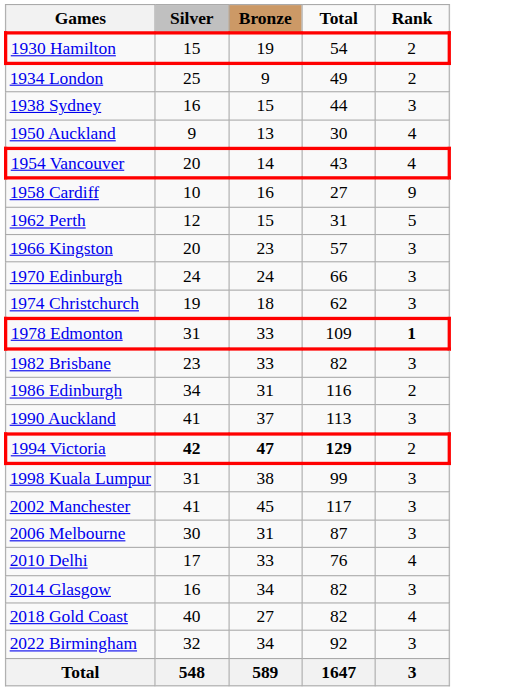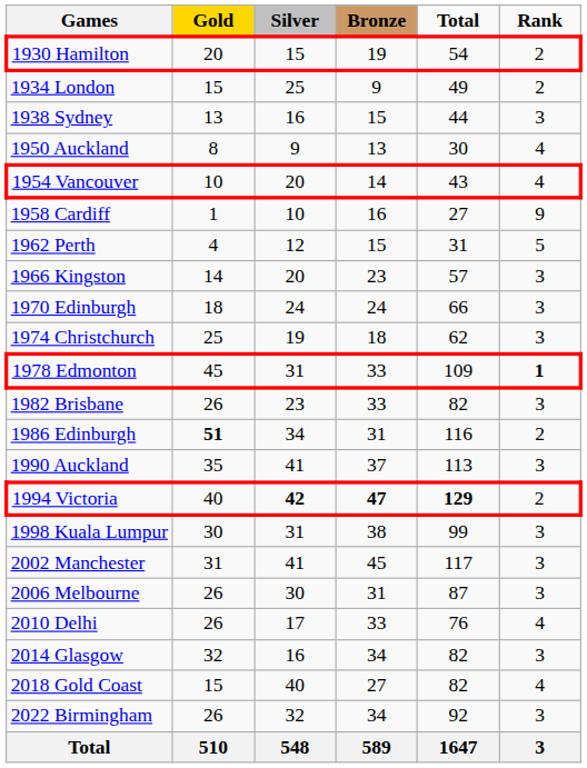 <table class="wikitable" style="text-align:center">
 <tr>
 <th>Games</th>
+<td width=60 bgcolor=gold><strong>Gold</strong></td>
 <td width=60 bgcolor=silver><strong>Silver</strong></td>
 <td width=60 bgcolor=cc9966><strong>Bronze</strong></td>
 <td width=60><strong>Total</strong></td>
 <td width=60><strong>Rank</strong></td>
 </tr>
 <tr style="border: 3px solid red">
 <td align=left> <a href='#'>1930 Hamilton</a></td>
+<td>20</td>
 <td>15</td>
 <td>19</td>
 <td>54</td>
 <td>2</td>
 </tr>
 <tr>
 <td align=left> <a href='#'>1934 London</a></td>
+<td>15</td>
 <td>25</td>
 <td>9</td>
 <td>49</td>
 <td>2</td>
 </tr>
 <tr>
 <td align=left> <a href='#'>1938 Sydney</a></td>
+<td>13</td>
 <td>16</td>
 <td>15</td>
 <td>44</td>
 <td>3</td>
 </tr>
 <tr>
 <td align=left> <a href='#'>1950 Auckland</a></td>
+<td>8</td>
 <td>9</td>
 <td>13</td>
 <td>30</td>
 <td>4</td>
 </tr>
 <tr style="border: 3px solid red">
 <td align=left> <a href='#'>1954 Vancouver</a></td>
+<td>10</td>
 <td>20</td>
 <td>14</td>
 <td>43</td>
 <td>4</td>
 </tr>
 <tr>
 <td align=left> <a href='#'>1958 Cardiff</a></td>
+<td>1</td>
 <td>10</td>
 <td>16</td>
 <td>27</td>
 <td>9</td>
 </tr>
 <tr>
 <td align=left> <a href='#'>1962 Perth</a></td>
+<td>4</td>
 <td>12</td>
 <td>15</td>
 <td>31</td>
 <td>5</td>
 </tr>
 <tr>
 <td align=left> <a href='#'>1966 Kingston</a></td>
+<td>14</td>
 <td>20</td>
 <td>23</td>
 <td>57</td>
 <td>3</td>
 </tr>
 <tr>
 <td align=left> <a href='#'>1970 Edinburgh</a></td>
+<td>18</td>
 <td>24</td>
 <td>24</td>
 <td>66</td>
 <td>3</td>
 </tr>
 <tr>
 <td align=left> <a href='#'>1974 Christchurch</a></td>
+<td>25</td>
 <td>19</td>
 <td>18</td>
 <td>62</td>
 <td>3</td>
 </tr>
 <tr style="border: 3px solid red">
 <td align=left> <a href='#'>1978 Edmonton</a></td>
+<td>45</td>
 <td>31</td>
 <td>33</td>
 <td>109</td>
 <td><strong>1</strong></td>
 </tr>
 <tr>
 <td align=left> <a href='#'>1982 Brisbane</a></td>
+<td>26</td>
 <td>23</td>
 <td>33</td>
 <td>82</td>
 <td>3</td>
 </tr>
 <tr>
 <td align=left> <a href='#'>1986 Edinburgh</a></td>
+<td><strong>51</strong></td>
 <td>34</td>
 <td>31</td>
 <td>116</td>
 <td>2</td>
 </tr>
 <tr>
 <td align=left> <a href='#'>1990 Auckland</a></td>
+<td>35</td>
 <td>41</td>
 <td>37</td>
 <td>113</td>
 <td>3</td>
 </tr>
 <tr style="border: 3px solid red">
 <td align=left> <a href='#'>1994 Victoria</a></td>
+<td>40</td>
 <td><strong>42</strong></td>
 <td><strong>47</strong></td>
 <td><strong>129</strong></td>
 <td>2</td>
 </tr>
 <tr>
 <td align=left> <a href='#'>1998 Kuala Lumpur</a></td>
+<td>30</td>
 <td>31</td>
 <td>38</td>
 <td>99</td>
 <td>3</td>
 </tr>
 <tr>
 <td align=left> <a href='#'>2002 Manchester</a></td>
+<td>31</td>
 <td>41</td>
 <td>45</td>
 <td>117</td>
 <td>3</td>
 </tr>
 <tr>
 <td align=left> <a href='#'>2006 Melbourne</a></td>
+<td>26</td>
 <td>30</td>
 <td>31</td>
 <td>87</td>
 <td>3</td>
 </tr>
 <tr>
 <td align=left> <a href='#'>2010 Delhi</a></td>
+<td>26</td>
 <td>17</td>
 <td>33</td>
 <td>76</td>
 <td>4</td>
 </tr>
 <tr>
 <td align=left> <a href='#'>2014 Glasgow</a></td>
+<td>32</td>
 <td>16</td>
 <td>34</td>
 <td>82</td>
 <td>3</td>
 </tr>
 <tr>
 <td align=left> <a href='#'>2018 Gold Coast</a></td>
+<td>15</td>
 <td>40</td>
 <td>27</td>
 <td>82</td>
 <td>4</td>
 </tr>
 <tr>
 <td align=left> <a href='#'>2022 Birmingham</a></td>
+<td>26</td>
 <td>32</td>
 <td>34</td>
 <td>92</td>
 <td>3</td>
 </tr>
 <tr>
 <th>Total</th>
+<th>510</th>
 <th>548</th>
 <th>589</th>
 <th>1647</th>
 <th>3</th>
 </tr>
 </table>
